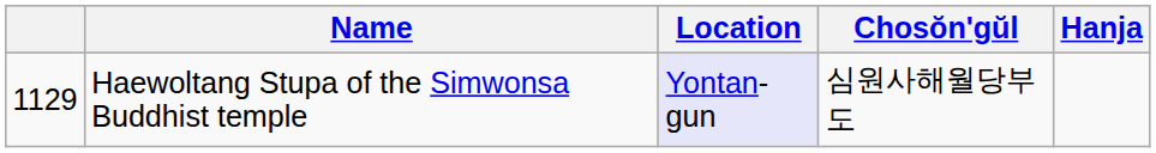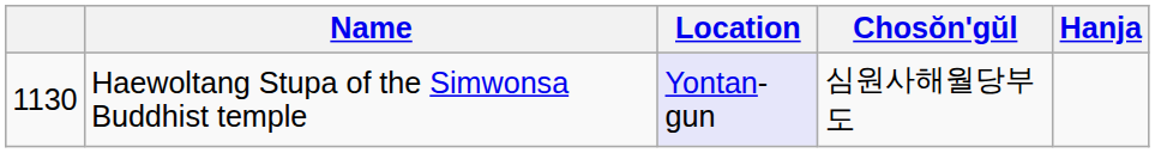 <table class="wikitable">
 <tr>
 <th></th>
 <th><a href='#'>Name</a></th>
 <th><a href='#'>Location</a></th>
 <th><a href='#'>Chosŏn'gŭl</a></th>
 <th><a href='#'>Hanja</a></th>
 </tr>
 <tr>
-<td>1129</td>
+<td>1130</td>
 <td>Haewoltang Stupa of the <a href='#'>Simwonsa</a> Buddhist temple</td>
 <td style="background: lavender;"><a href='#'>Yontan</a>-gun</td>
 <td>심원사해월당부도</td>
 <td></td>
 </tr>
 </table>
